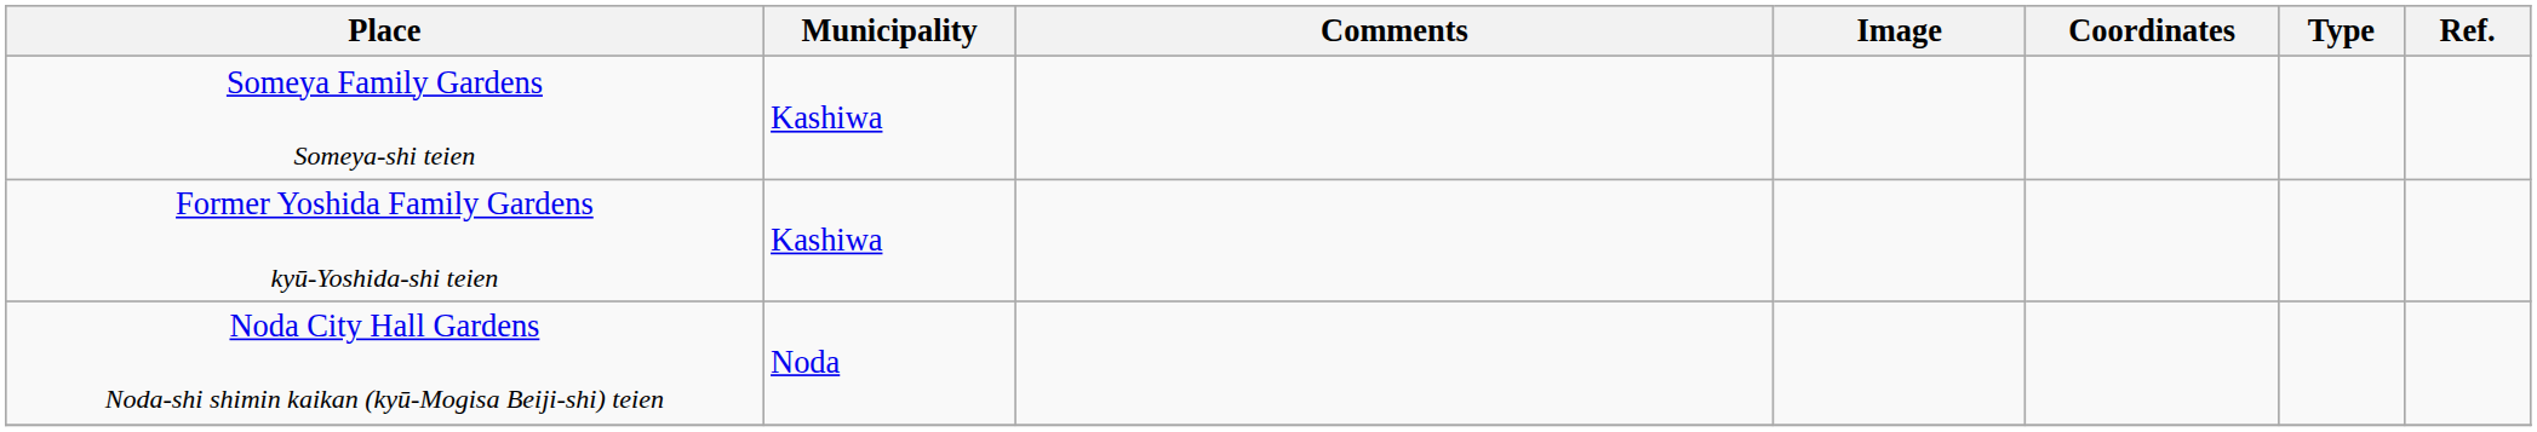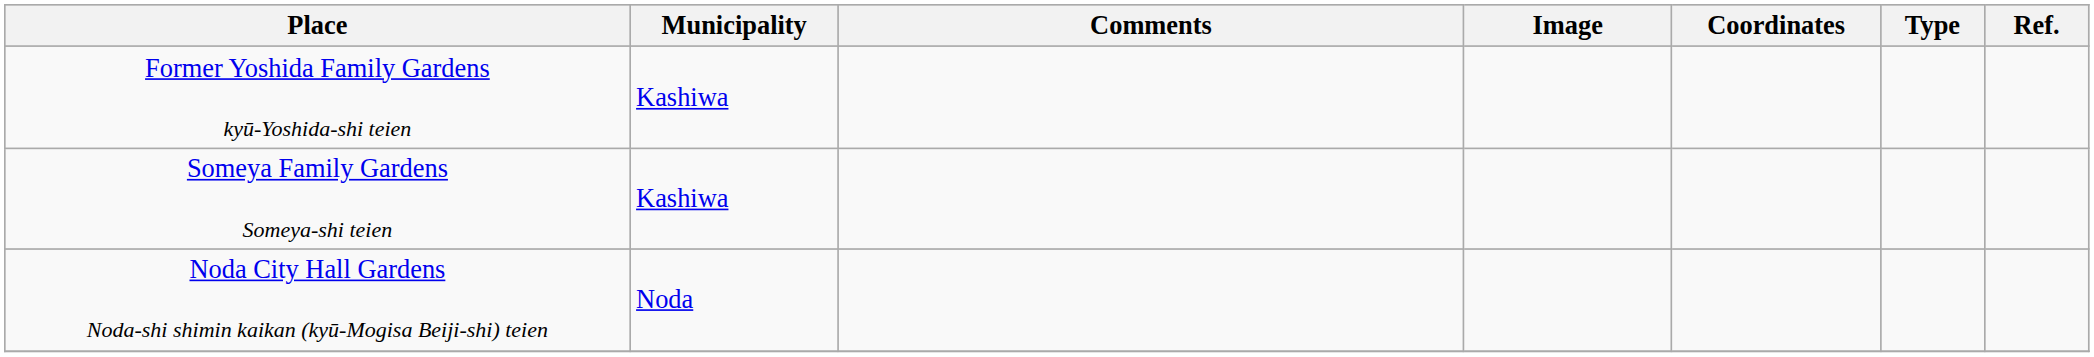 <table class="wikitable sortable"  style="width:100%;">
 <tr>
 <th width="30%" align="left">Place</th>
 <th width="10%" align="left">Municipality</th>
 <th width="30%" align="left" class="unsortable">Comments</th>
 <th width="10%" align="left"  class="unsortable">Image</th>
 <th width="10%" align="left" class="unsortable">Coordinates</th>
 <th width="5%" align="left">Type</th>
 <th width="5%" align="left"  class="unsortable">Ref.</th>
 </tr>
 <tr>
-<td align="center"><a href='#'>Someya Family Gardens</a><br><br><small><em>Someya-shi teien</em></small></td>
+<td align="center"><a href='#'>Former Yoshida Family Gardens</a><br><br><small><em>kyū-Yoshida-shi teien</em></small></td>
 <td><a href='#'>Kashiwa</a></td>
 <td></td>
 <td></td>
 <td></td>
 <td></td>
 <td></td>
 </tr>
 <tr>
-<td align="center"><a href='#'>Former Yoshida Family Gardens</a><br><br><small><em>kyū-Yoshida-shi teien</em></small></td>
+<td align="center"><a href='#'>Someya Family Gardens</a><br><br><small><em>Someya-shi teien</em></small></td>
 <td><a href='#'>Kashiwa</a></td>
 <td></td>
 <td></td>
 <td></td>
 <td></td>
 <td></td>
 </tr>
 <tr>
 <td align="center"><a href='#'>Noda City Hall Gardens</a><br><br><small><em>Noda-shi shimin kaikan (kyū-Mogisa Beiji-shi) teien</em></small></td>
 <td><a href='#'>Noda</a></td>
 <td></td>
 <td></td>
 <td></td>
 <td></td>
 <td></td>
 </tr>
 <tr>
 </tr>
 </table>
